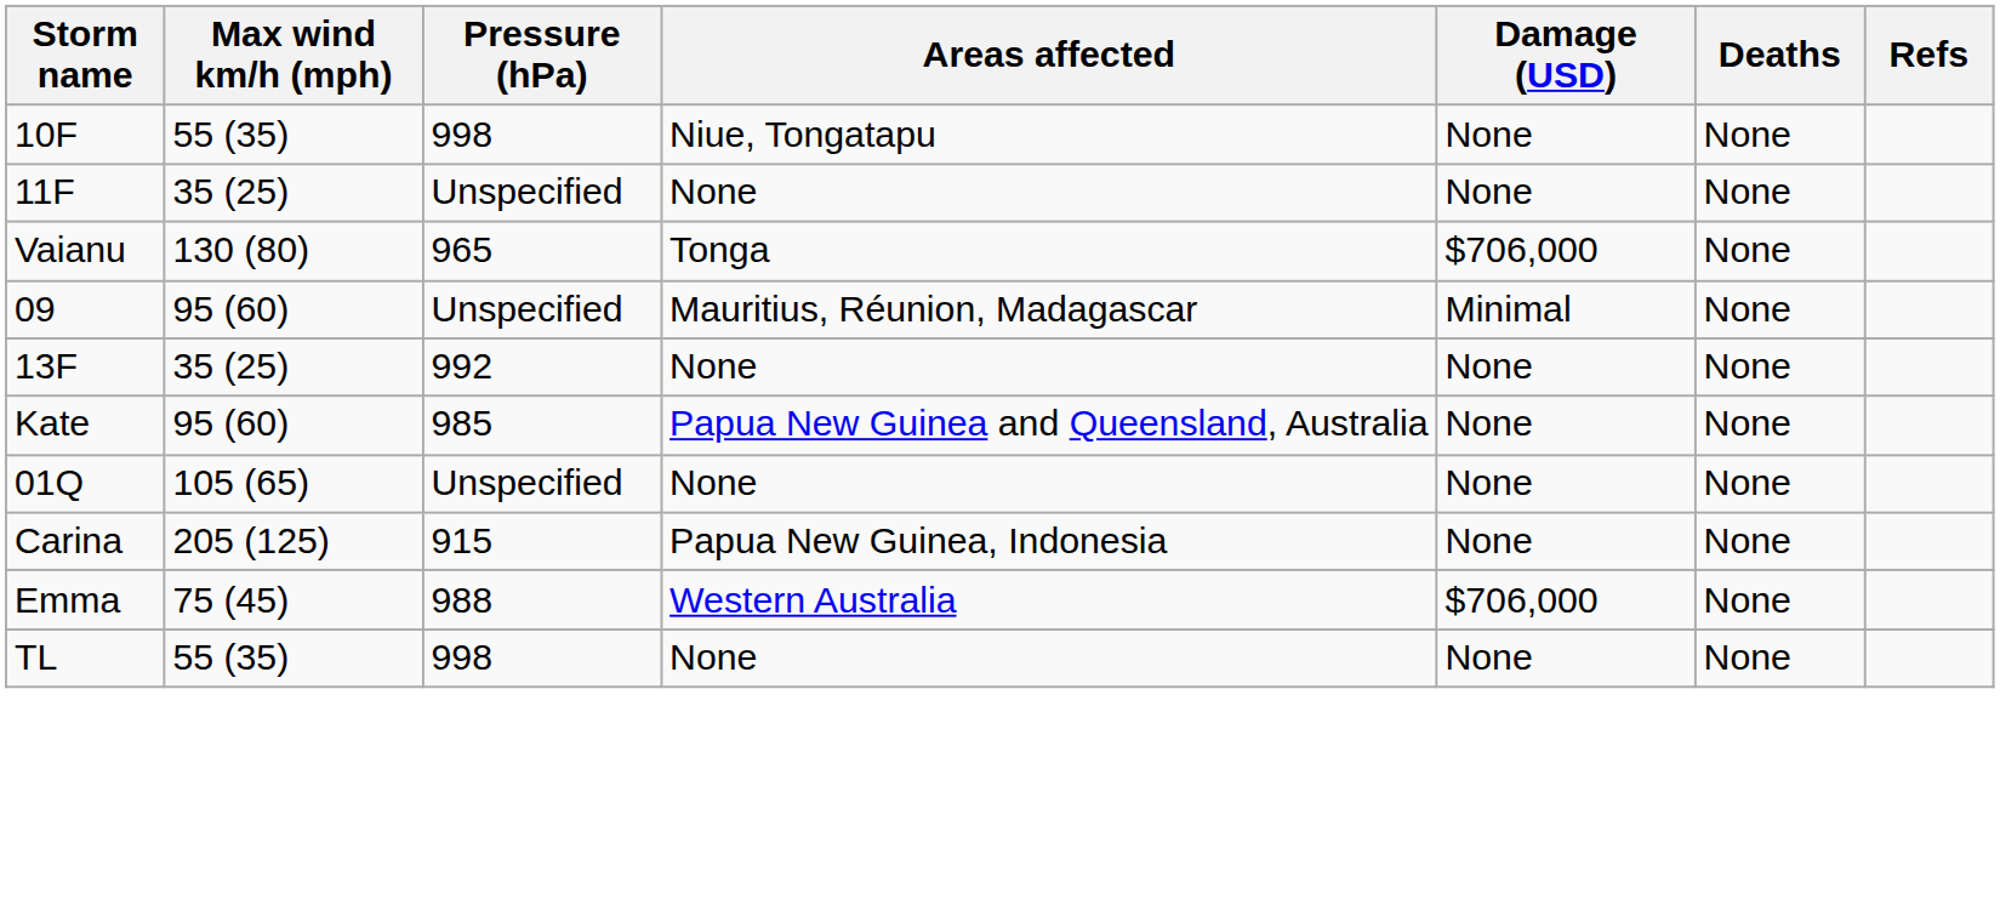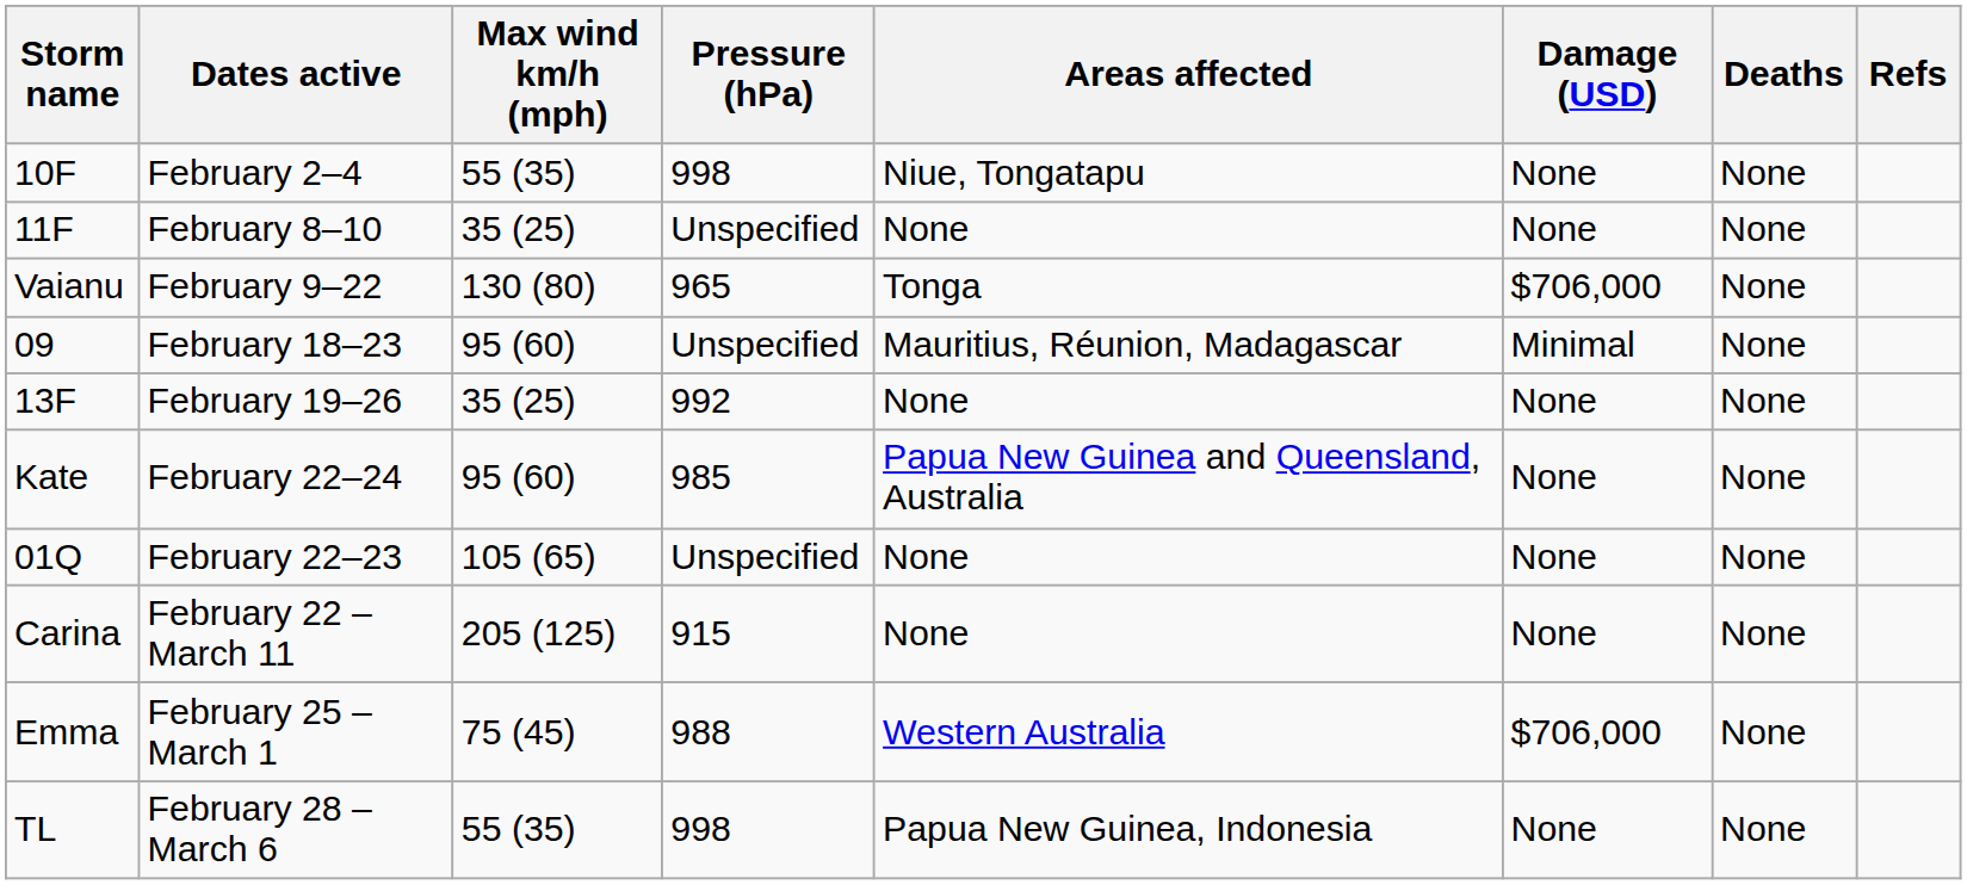 <table class="wikitable sortable">
 <tr>
 <th width="5%">Storm name</th>
+<th width="15%">Dates active</th>
 <th width="10%">Max wind<br>km/h (mph)</th>
 <th width="5%">Pressure<br>(hPa)</th>
 <th width="30%">Areas affected</th>
 <th width="10%">Damage<br>(<a href='#'>USD</a>)</th>
 <th width="5%">Deaths</th>
 <th width="5%">Refs</th>
 </tr>
 <tr>
 <td>10F</td>
+<td>February 2–4</td>
 <td>55 (35)</td>
 <td>998</td>
 <td>Niue, Tongatapu</td>
 <td>None</td>
 <td>None</td>
 <td></td>
 </tr>
 <tr>
 <td>11F</td>
+<td>February 8–10</td>
 <td>35 (25)</td>
 <td>Unspecified</td>
 <td>None</td>
 <td>None</td>
 <td>None</td>
 <td></td>
 </tr>
 <tr>
 <td>Vaianu</td>
+<td>February 9–22</td>
 <td>130 (80)</td>
 <td>965</td>
 <td>Tonga</td>
 <td>$706,000</td>
 <td>None</td>
 <td></td>
 </tr>
 <tr>
 <td>09</td>
+<td>February 18–23</td>
 <td>95 (60)</td>
 <td>Unspecified</td>
 <td>Mauritius, Réunion, Madagascar</td>
 <td>Minimal</td>
 <td>None</td>
 <td></td>
 </tr>
 <tr>
 <td>13F</td>
+<td>February 19–26</td>
 <td>35 (25)</td>
 <td>992</td>
 <td>None</td>
 <td>None</td>
 <td>None</td>
 <td></td>
 </tr>
 <tr>
 <td>Kate</td>
+<td>February 22–24</td>
 <td>95 (60)</td>
 <td>985</td>
 <td><a href='#'>Papua New Guinea</a> and <a href='#'>Queensland</a>, Australia</td>
 <td>None</td>
 <td>None</td>
 <td></td>
 </tr>
 <tr>
 <td>01Q</td>
+<td>February 22–23</td>
 <td>105 (65)</td>
 <td>Unspecified</td>
 <td>None</td>
 <td>None</td>
 <td>None</td>
 <td></td>
 </tr>
 <tr>
 <td>Carina</td>
+<td>February 22 – March 11</td>
 <td>205 (125)</td>
 <td>915</td>
-<td>Papua New Guinea, Indonesia</td>
+<td>None</td>
 <td>None</td>
 <td>None</td>
 <td></td>
 </tr>
 <tr>
 <td>Emma</td>
+<td>February 25 – March 1</td>
 <td>75 (45)</td>
 <td>988</td>
 <td><a href='#'>Western Australia</a></td>
 <td>$706,000</td>
 <td>None</td>
 <td></td>
 </tr>
 <tr>
 <td>TL</td>
+<td>February 28 – March 6</td>
 <td>55 (35)</td>
 <td>998</td>
-<td>None</td>
+<td>Papua New Guinea, Indonesia</td>
 <td>None</td>
 <td>None</td>
 <td></td>
 </tr>
 </table>
